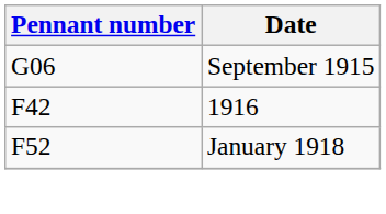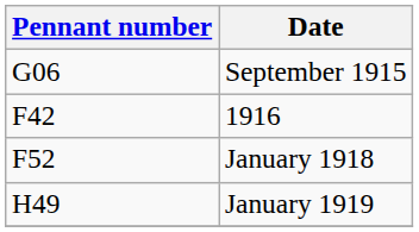 <table class="wikitable" style="text-align:left">
 <tr>
 <th><a href='#'>Pennant number</a></th>
 <th>Date</th>
 </tr>
 <tr>
 <td>G06</td>
 <td>September 1915</td>
 </tr>
 <tr>
 <td>F42</td>
 <td>1916</td>
 </tr>
 <tr>
 <td>F52</td>
 <td>January 1918</td>
 </tr>
 <tr>
+<td>H49</td>
+<td>January 1919</td>
+</tr>
+<tr>
 </tr>
 </table>
